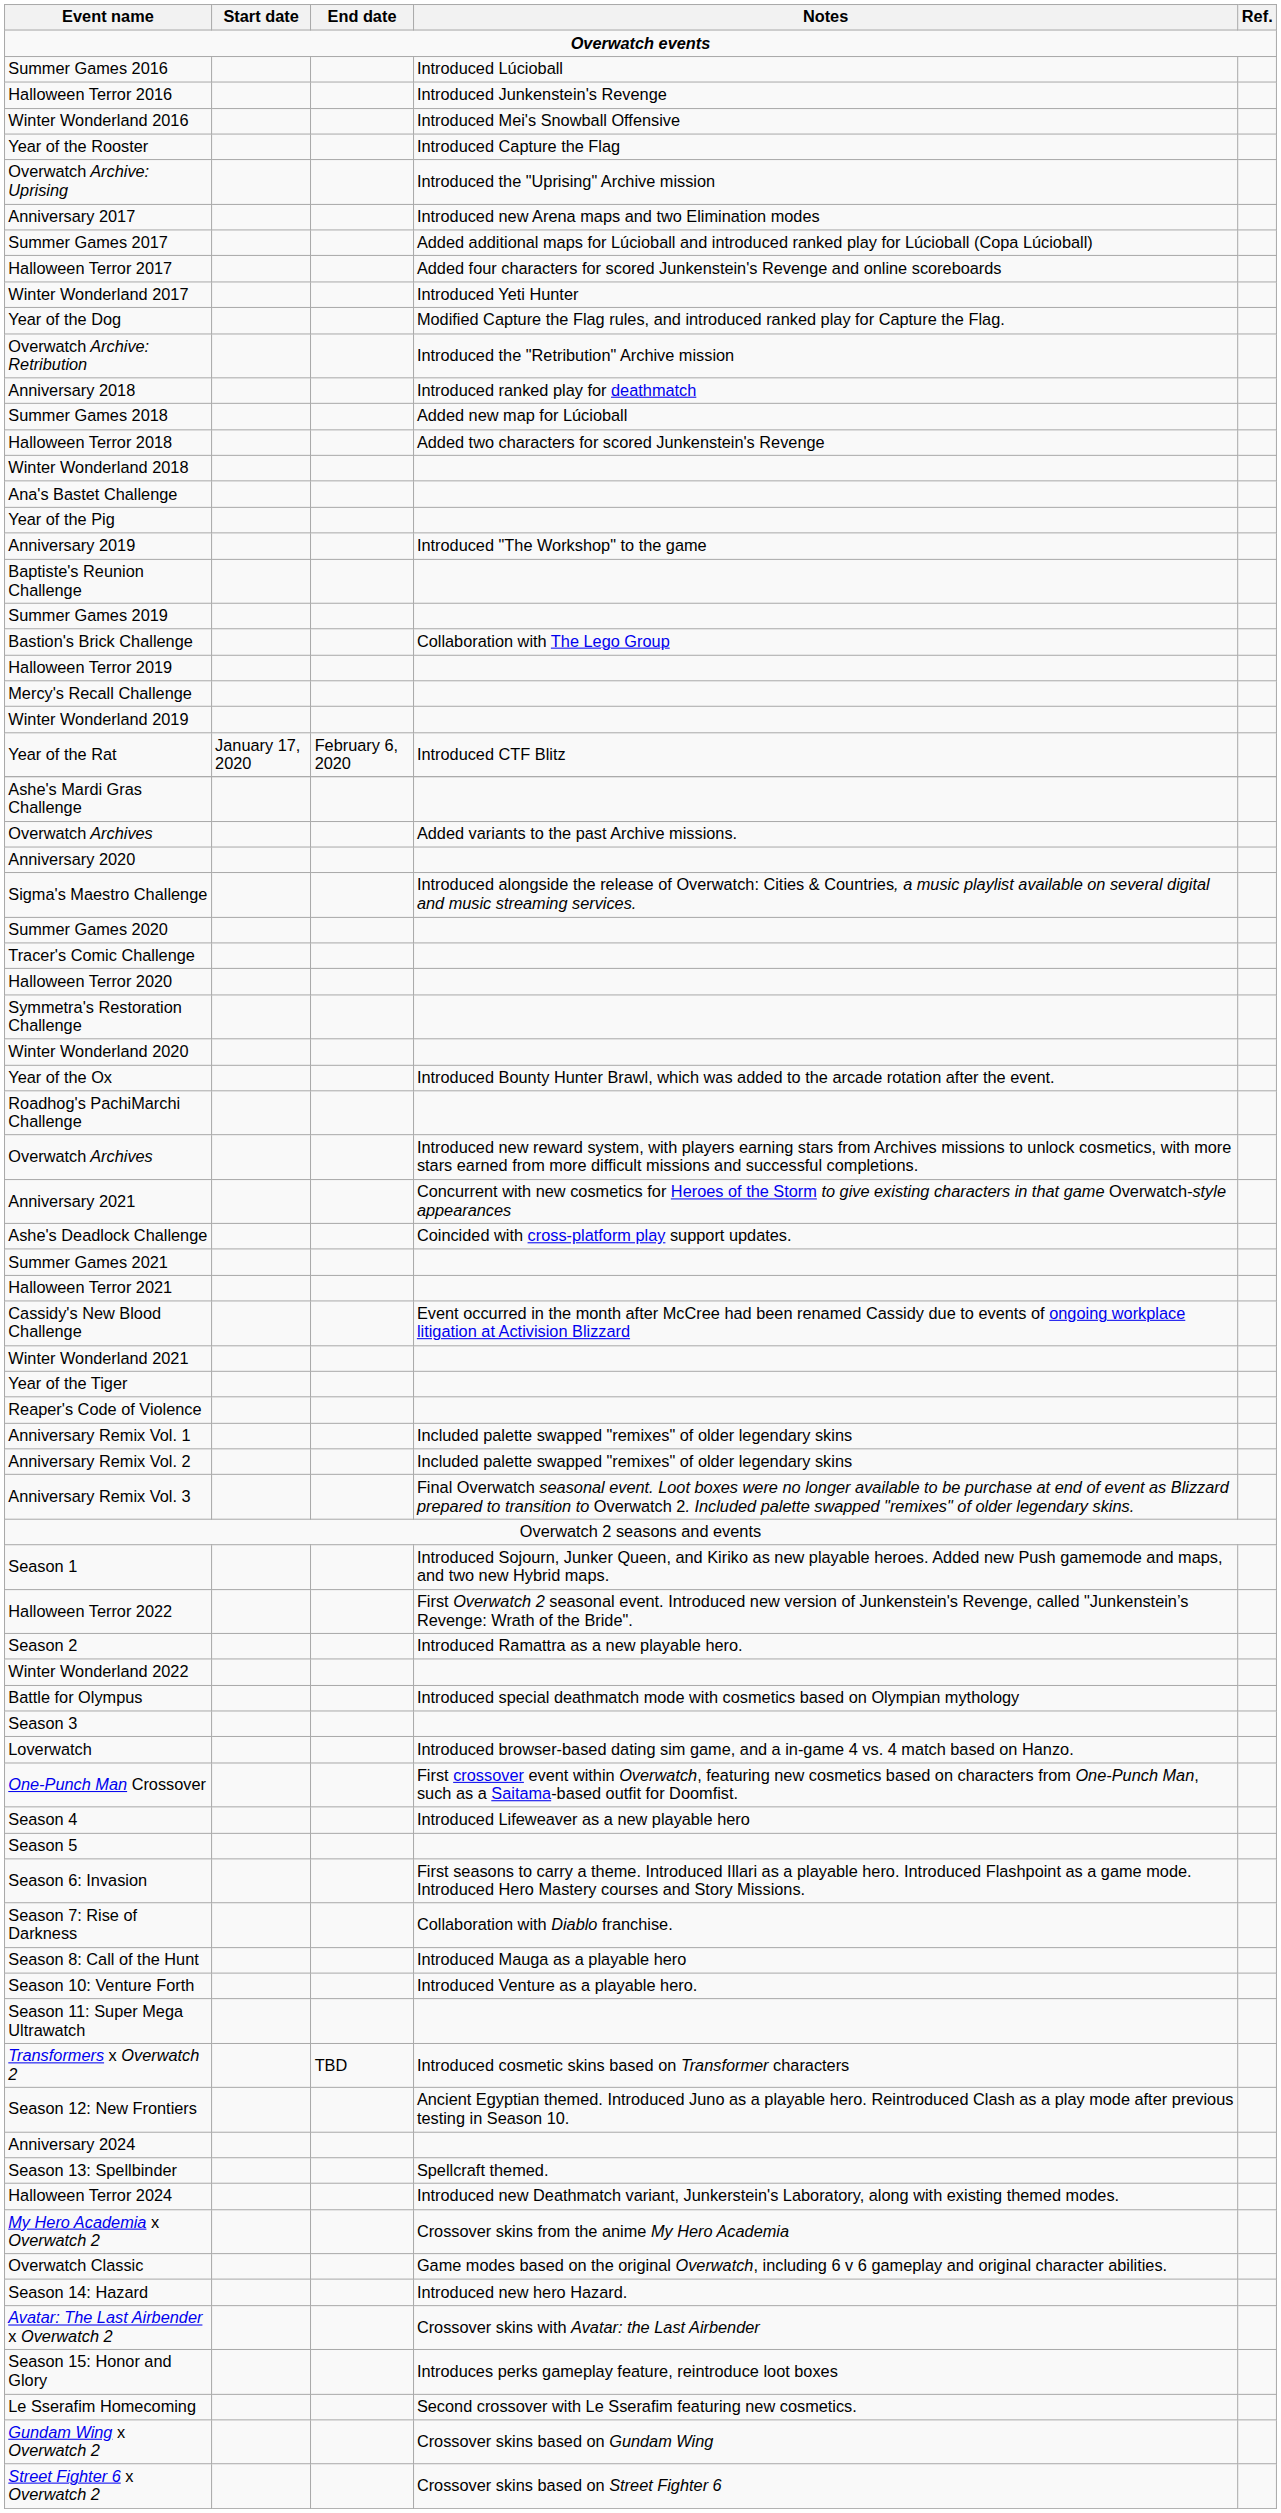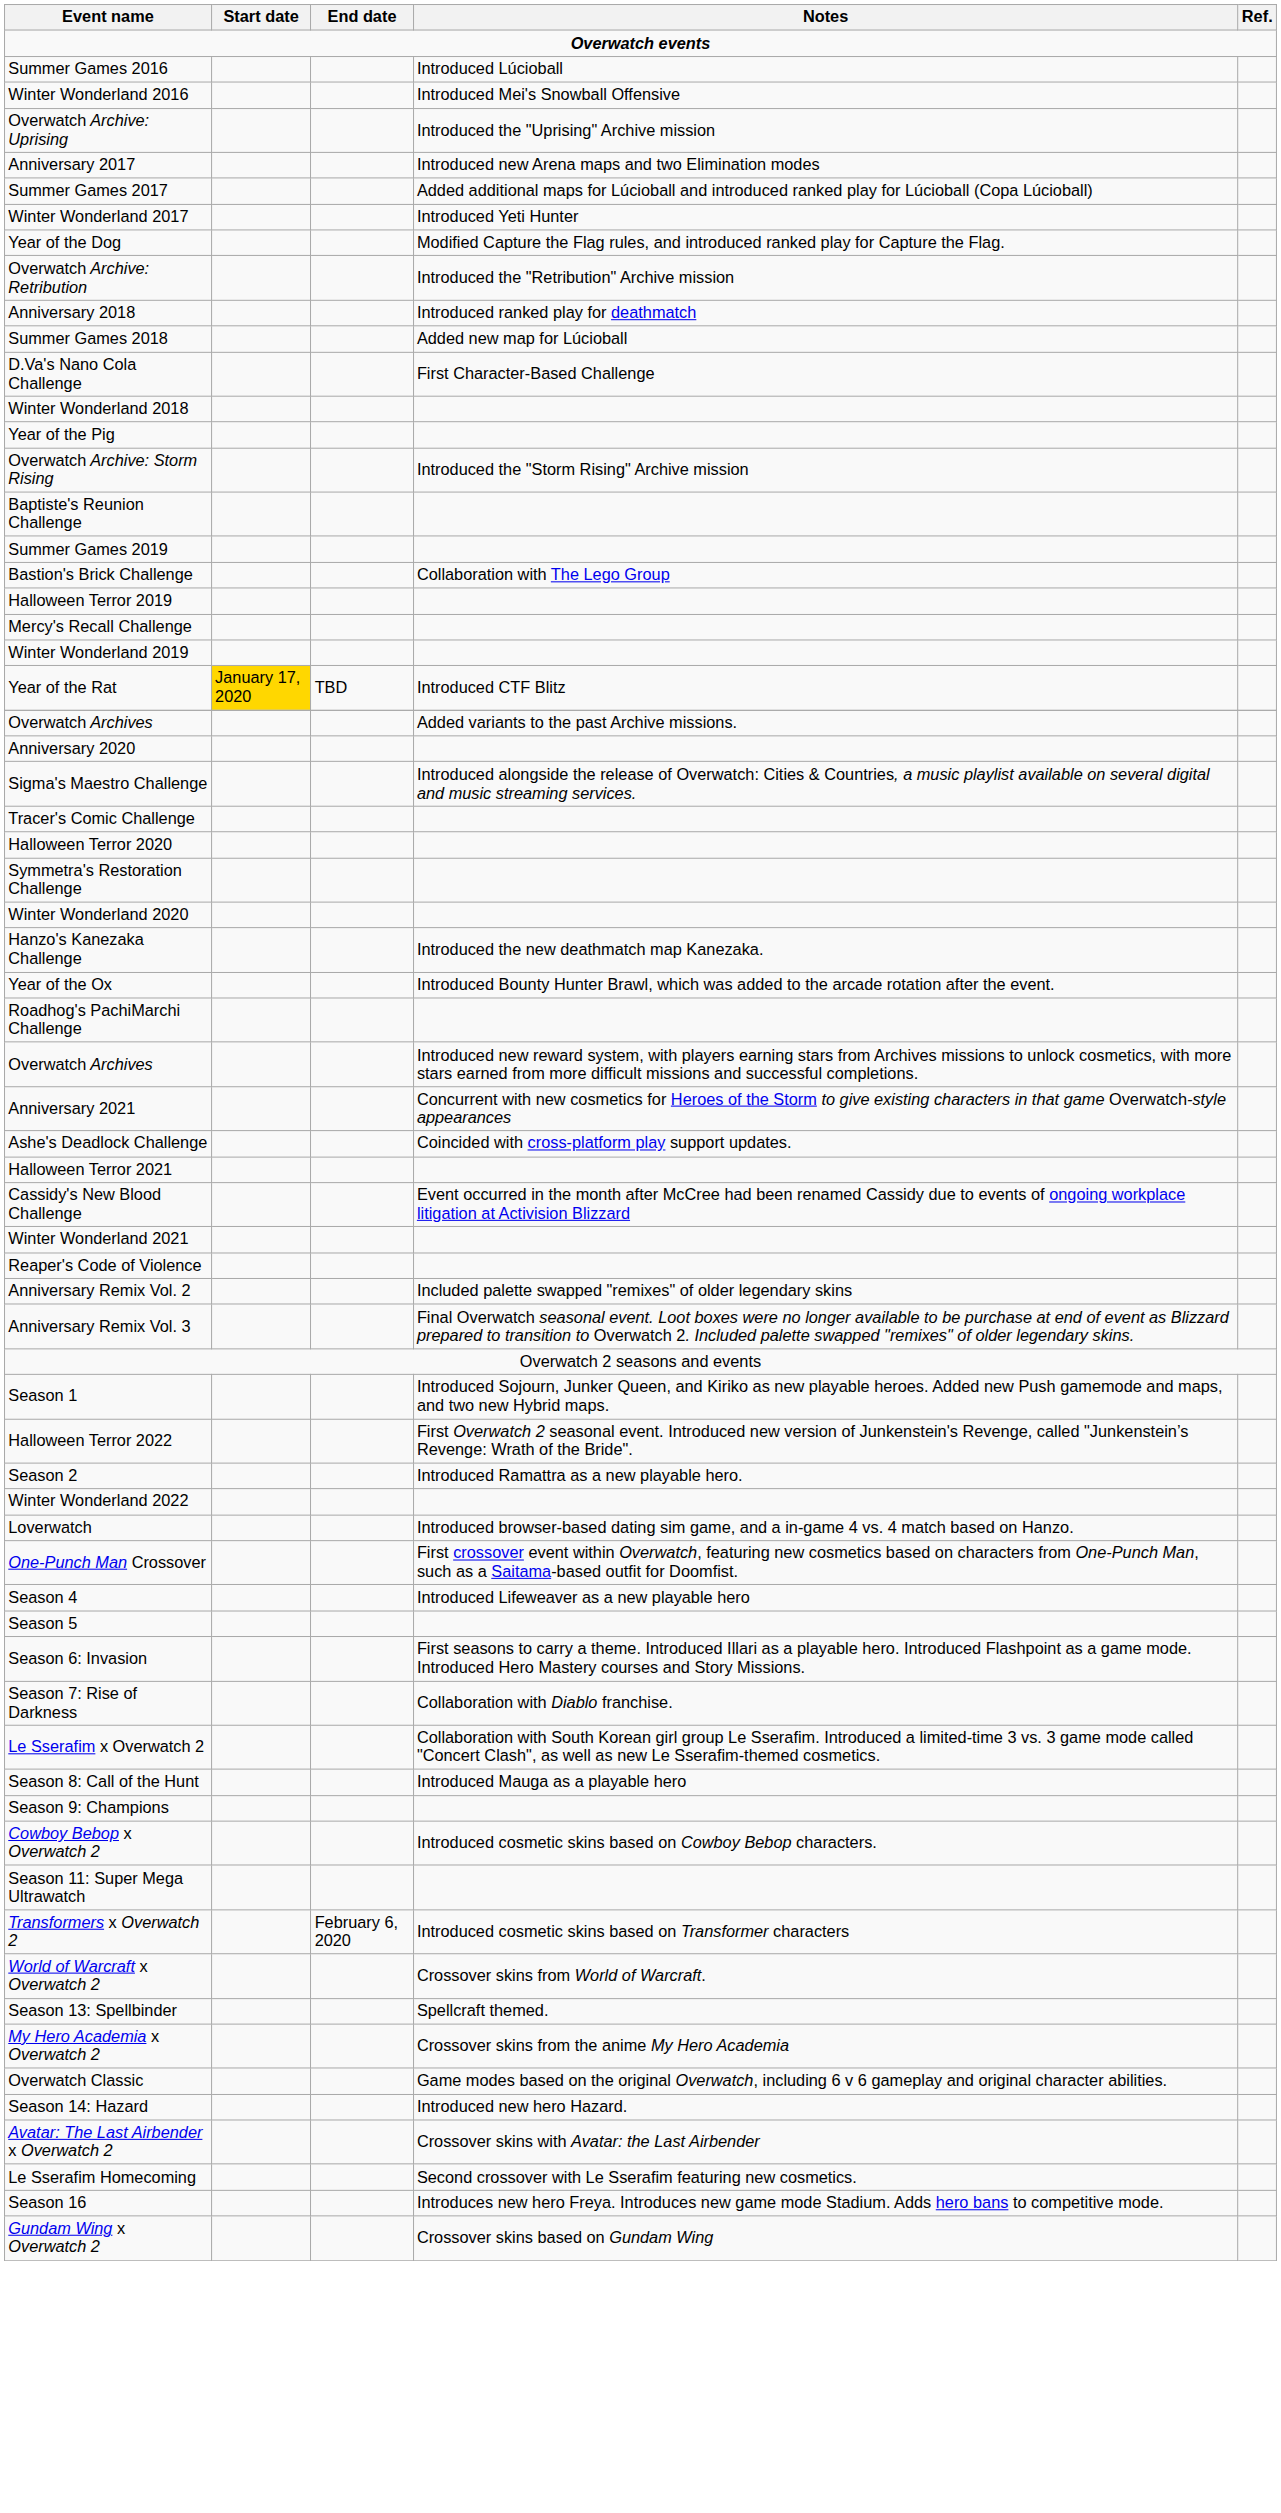 <table class="wikitable sortable">
 <tr>
 <th>Event name</th>
 <th>Start date</th>
 <th>End date</th>
 <th>Notes</th>
 <th>Ref.</th>
 </tr>
 <tr>
 <td colspan="5" style="text-align: center;"><strong><em>Overwatch<em> events<strong></td>
 </tr>
 <tr>
 <td>Summer Games 2016</td>
 <td></td>
 <td></td>
 <td>Introduced Lúcioball</td>
 <td></td>
 </tr>
 <tr>
-<td>Halloween Terror 2016</td>
-<td></td>
-<td></td>
-<td>Introduced Junkenstein's Revenge</td>
-<td></td>
-</tr>
-<tr>
 <td>Winter Wonderland 2016</td>
 <td></td>
 <td></td>
 <td>Introduced Mei's Snowball Offensive</td>
-<td></td>
-</tr>
-<tr>
-<td>Year of the Rooster</td>
-<td></td>
-<td></td>
-<td>Introduced Capture the Flag</td>
 <td></td>
 </tr>
 <tr>
 <td></em>Overwatch<em> Archive: Uprising</td>
 <td></td>
 <td></td>
 <td>Introduced the "Uprising" Archive mission</td>
 <td></td>
 </tr>
 <tr>
 <td>Anniversary 2017</td>
 <td></td>
 <td></td>
 <td>Introduced new Arena maps and two Elimination modes</td>
 <td></td>
 </tr>
 <tr>
 <td>Summer Games 2017</td>
 <td></td>
 <td></td>
 <td>Added additional maps for Lúcioball and introduced ranked play for Lúcioball (Copa Lúcioball)</td>
-<td></td>
-</tr>
-<tr>
-<td>Halloween Terror 2017</td>
-<td></td>
-<td></td>
-<td>Added four characters for scored Junkenstein's Revenge and online scoreboards</td>
 <td></td>
 </tr>
 <tr>
 <td>Winter Wonderland 2017</td>
 <td></td>
 <td></td>
 <td>Introduced Yeti Hunter</td>
 <td></td>
 </tr>
 <tr>
 <td>Year of the Dog</td>
 <td></td>
 <td></td>
 <td>Modified Capture the Flag rules, and introduced ranked play for Capture the Flag.</td>
 <td></td>
 </tr>
 <tr>
 <td></em>Overwatch<em> Archive: Retribution</td>
 <td></td>
 <td></td>
 <td>Introduced the "Retribution" Archive mission</td>
 <td></td>
 </tr>
 <tr>
 <td>Anniversary 2018</td>
 <td></td>
 <td></td>
 <td>Introduced ranked play for <a href='#'>deathmatch</a></td>
 <td></td>
 </tr>
 <tr>
 <td>Summer Games 2018</td>
 <td></td>
 <td></td>
 <td>Added new map for Lúcioball</td>
 <td></td>
 </tr>
 <tr>
-<td>Halloween Terror 2018</td>
+<td>D.Va's Nano Cola Challenge</td>
 <td></td>
 <td></td>
-<td>Added two characters for scored Junkenstein's Revenge</td>
+<td>First Character-Based Challenge</td>
 <td></td>
 </tr>
 <tr>
 <td>Winter Wonderland 2018</td>
-<td></td>
-<td></td>
-<td></td>
-<td></td>
-</tr>
-<tr>
-<td>Ana's Bastet Challenge</td>
 <td></td>
 <td></td>
 <td></td>
 <td></td>
 </tr>
 <tr>
 <td>Year of the Pig</td>
 <td></td>
 <td></td>
 <td></td>
 <td></td>
 </tr>
 <tr>
-<td>Anniversary 2019</td>
+<td></em>Overwatch<em> Archive: Storm Rising</td>
 <td></td>
 <td></td>
-<td>Introduced "The Workshop" to the game</td>
+<td>Introduced the "Storm Rising" Archive mission</td>
 <td></td>
 </tr>
 <tr>
 <td>Baptiste's Reunion Challenge</td>
 <td></td>
 <td></td>
 <td></td>
 <td></td>
 </tr>
 <tr>
 <td>Summer Games 2019</td>
 <td></td>
 <td></td>
 <td></td>
 <td></td>
 </tr>
 <tr>
 <td>Bastion's Brick Challenge</td>
 <td></td>
 <td></td>
 <td>Collaboration with <a href='#'>The Lego Group</a></td>
 <td></td>
 </tr>
 <tr>
 <td>Halloween Terror 2019</td>
 <td></td>
 <td></td>
 <td></td>
 <td></td>
 </tr>
 <tr>
 <td>Mercy's Recall Challenge</td>
 <td></td>
 <td></td>
 <td></td>
 <td></td>
 </tr>
 <tr>
 <td>Winter Wonderland 2019</td>
 <td></td>
 <td></td>
 <td></td>
 <td></td>
 </tr>
 <tr>
 <td>Year of the Rat</td>
-<td>January 17, 2020</td>
-<td>February 6, 2020</td>
+<td style="background: gold;">January 17, 2020</td>
+<td>TBD</td>
 <td>Introduced CTF Blitz</td>
 <td></td>
 </tr>
 <tr>
-</tr>
-<tr>
-<td>Ashe's Mardi Gras Challenge</td>
-<td></td>
-<td></td>
-<td></td>
-<td></td>
 </tr>
 <tr>
 <td></em>Overwatch<em> Archives</td>
 <td></td>
 <td></td>
 <td>Added variants to the past Archive missions.</td>
 <td></td>
 </tr>
 <tr>
 <td>Anniversary 2020</td>
 <td></td>
 <td></td>
 <td></td>
 <td></td>
 </tr>
 <tr>
 <td>Sigma's Maestro Challenge</td>
 <td></td>
 <td></td>
 <td>Introduced alongside the release of </em>Overwatch: Cities & Countries<em>, a music playlist available on several digital and music streaming services.</td>
-<td></td>
-</tr>
-<tr>
-<td>Summer Games 2020</td>
-<td></td>
-<td></td>
-<td></td>
 <td></td>
 </tr>
 <tr>
 <td>Tracer's Comic Challenge</td>
 <td></td>
 <td></td>
 <td></td>
 <td></td>
 </tr>
 <tr>
 <td>Halloween Terror 2020</td>
 <td></td>
 <td></td>
 <td></td>
 <td></td>
 </tr>
 <tr>
 <td>Symmetra's Restoration Challenge</td>
 <td></td>
 <td></td>
 <td></td>
 <td></td>
 </tr>
 <tr>
 <td>Winter Wonderland 2020</td>
 <td></td>
 <td></td>
 <td></td>
+<td></td>
+</tr>
+<tr>
+<td>Hanzo's Kanezaka Challenge</td>
+<td></td>
+<td></td>
+<td>Introduced the new deathmatch map Kanezaka.</td>
 <td></td>
 </tr>
 <tr>
 <td>Year of the Ox</td>
 <td></td>
 <td></td>
 <td>Introduced Bounty Hunter Brawl, which was added to the arcade rotation after the event.</td>
 <td></td>
 </tr>
 <tr>
 <td>Roadhog's PachiMarchi Challenge</td>
 <td></td>
 <td></td>
 <td></td>
 <td></td>
 </tr>
 <tr>
 <td></em>Overwatch<em> Archives</td>
 <td></td>
 <td></td>
 <td>Introduced new reward system, with players earning stars from Archives missions to unlock cosmetics, with more stars earned from more difficult missions and successful completions.</td>
 <td></td>
 </tr>
 <tr>
 <td>Anniversary 2021</td>
 <td></td>
 <td></td>
 <td>Concurrent with new cosmetics for </em><a href='#'>Heroes of the Storm</a><em> to give existing characters in that game </em>Overwatch<em>-style appearances</td>
 <td></td>
 </tr>
 <tr>
 <td>Ashe's Deadlock Challenge</td>
 <td></td>
 <td></td>
 <td>Coincided with <a href='#'>cross-platform play</a> support updates.</td>
 <td></td>
 </tr>
 <tr>
-<td>Summer Games 2021</td>
-<td></td>
-<td></td>
-<td></td>
-<td></td>
-</tr>
-<tr>
 <td>Halloween Terror 2021</td>
 <td></td>
 <td></td>
 <td></td>
 <td></td>
 </tr>
 <tr>
 <td>Cassidy's New Blood Challenge</td>
 <td></td>
 <td></td>
 <td>Event occurred in the month after McCree had been renamed Cassidy due to events of <a href='#'>ongoing workplace litigation at Activision Blizzard</a></td>
 <td></td>
 </tr>
 <tr>
 <td>Winter Wonderland 2021</td>
 <td></td>
 <td></td>
 <td></td>
 <td></td>
 </tr>
 <tr>
-<td>Year of the Tiger</td>
-<td></td>
-<td></td>
-<td></td>
-<td></td>
-</tr>
-<tr>
 <td>Reaper's Code of Violence</td>
 <td></td>
 <td></td>
 <td></td>
-<td></td>
-</tr>
-<tr>
-<td>Anniversary Remix Vol. 1</td>
-<td></td>
-<td></td>
-<td>Included palette swapped "remixes" of older legendary skins</td>
 <td></td>
 </tr>
 <tr>
 <td>Anniversary Remix Vol. 2</td>
 <td></td>
 <td></td>
 <td>Included palette swapped "remixes" of older legendary skins</td>
 <td></td>
 </tr>
 <tr>
 <td>Anniversary Remix Vol. 3</td>
 <td></td>
 <td></td>
 <td>Final </em>Overwatch<em> seasonal event. Loot boxes were no longer available to be purchase at end of event as Blizzard prepared to transition to </em>Overwatch 2<em>. Included palette swapped "remixes" of older legendary skins.</td>
 <td></td>
 </tr>
 <tr>
 <td colspan="5" style="text-align: center;"></em></strong>Overwatch 2</em> seasons and events</strong></td>
 </tr>
 <tr>
 <td>Season 1</td>
 <td></td>
 <td></td>
 <td>Introduced Sojourn, Junker Queen, and Kiriko as new playable heroes. Added new Push gamemode and maps, and two new Hybrid maps.</td>
 <td></td>
 </tr>
 <tr>
 <td>Halloween Terror 2022</td>
 <td></td>
 <td></td>
 <td>First <em>Overwatch 2</em> seasonal event. Introduced new version of Junkenstein's Revenge, called "Junkenstein’s Revenge: Wrath of the Bride".</td>
 <td></td>
 </tr>
 <tr>
 <td>Season 2</td>
 <td></td>
 <td></td>
 <td>Introduced Ramattra as a new playable hero.</td>
 </tr>
 <tr>
 <td>Winter Wonderland 2022</td>
-<td></td>
-<td></td>
-<td></td>
-<td></td>
-</tr>
-<tr>
-<td>Battle for Olympus</td>
-<td></td>
-<td></td>
-<td>Introduced special deathmatch mode with cosmetics based on Olympian mythology</td>
-<td></td>
-</tr>
-<tr>
-<td>Season 3</td>
 <td></td>
 <td></td>
 <td></td>
 <td></td>
 </tr>
 <tr>
 <td>Loverwatch</td>
 <td></td>
 <td></td>
 <td>Introduced browser-based dating sim game, and a in-game 4 vs. 4 match based on Hanzo.</td>
 <td></td>
 </tr>
 <tr>
 <td><em><a href='#'>One-Punch Man</a></em> Crossover</td>
 <td></td>
 <td></td>
 <td>First <a href='#'>crossover</a> event within <em>Overwatch</em>, featuring new cosmetics based on characters from <em>One-Punch Man</em>, such as a <a href='#'>Saitama</a>-based outfit for Doomfist.</td>
 <td></td>
 </tr>
 <tr>
 <td>Season 4</td>
 <td></td>
 <td></td>
 <td>Introduced Lifeweaver as a new playable hero</td>
 <td></td>
 </tr>
 <tr>
 <td>Season 5</td>
 <td></td>
 <td></td>
 <td></td>
 <td></td>
 </tr>
 <tr>
 <td>Season 6: Invasion</td>
 <td></td>
 <td></td>
 <td>First seasons to carry a theme. Introduced Illari as a playable hero. Introduced Flashpoint as a game mode. Introduced Hero Mastery courses and Story Missions.</td>
 <td></td>
 </tr>
 <tr>
 <td>Season 7: Rise of Darkness</td>
 <td></td>
 <td></td>
 <td>Collaboration with <em>Diablo</em> franchise.</td>
 <td></td>
 </tr>
 <tr>
+<td><a href='#'>Le Sserafim</a> x Overwatch 2</td>
+<td></td>
+<td></td>
+<td>Collaboration with South Korean girl group Le Sserafim. Introduced a limited-time 3 vs. 3 game mode called "Concert Clash", as well as new Le Sserafim-themed cosmetics.</td>
+<td></td>
+</tr>
+<tr>
 <td>Season 8: Call of the Hunt</td>
 <td></td>
 <td></td>
 <td>Introduced Mauga as a playable hero</td>
 <td></td>
 </tr>
 <tr>
-<td>Season 10: Venture Forth</td>
+<td>Season 9: Champions</td>
 <td></td>
 <td></td>
-<td>Introduced Venture as a playable hero.</td>
+<td></td>
+<td></td>
+</tr>
+<tr>
+<td><em><a href='#'>Cowboy Bebop</a></em> x <em>Overwatch 2</em></td>
+<td></td>
+<td></td>
+<td>Introduced cosmetic skins based on <em>Cowboy Bebop</em> characters.</td>
 <td></td>
 </tr>
 <tr>
 <td>Season 11: Super Mega Ultrawatch</td>
 <td></td>
 <td></td>
 <td></td>
 <td></td>
 </tr>
 <tr>
 <td><em><a href='#'>Transformers</a></em> x <em>Overwatch 2</em></td>
 <td></td>
-<td>TBD</td>
+<td>February 6, 2020</td>
 <td>Introduced cosmetic skins based on <em>Transformer</em> characters</td>
 <td></td>
 </tr>
 <tr>
-<td>Season 12: New Frontiers</td>
+<td><em><a href='#'>World of Warcraft</a></em> x <em>Overwatch 2</em></td>
 <td></td>
 <td></td>
-<td>Ancient Egyptian themed. Introduced Juno as a playable hero. Reintroduced Clash as a play mode after previous testing in Season 10.</td>
-<td></td>
-</tr>
-<tr>
-<td>Anniversary 2024</td>
-<td></td>
-<td></td>
-<td></td>
+<td>Crossover skins from <em>World of Warcraft</em>.</td>
 <td></td>
 </tr>
 <tr>
 <td>Season 13: Spellbinder</td>
 <td></td>
 <td></td>
 <td>Spellcraft themed.</td>
-<td></td>
-</tr>
-<tr>
-<td>Halloween Terror 2024</td>
-<td></td>
-<td></td>
-<td>Introduced new Deathmatch variant, Junkerstein's Laboratory, along with existing themed modes.</td>
 <td></td>
 </tr>
 <tr>
 <td><em><a href='#'>My Hero Academia</a></em> x <em>Overwatch 2</em></td>
 <td></td>
 <td></td>
 <td>Crossover skins from the anime <em>My Hero Academia</em></td>
 <td></td>
 </tr>
 <tr>
 <td>Overwatch Classic</td>
 <td></td>
 <td></td>
 <td>Game modes based on the original <em>Overwatch</em>, including 6 v 6 gameplay and original character abilities.</td>
 <td></td>
 </tr>
 <tr>
 <td>Season 14: Hazard</td>
 <td></td>
 <td></td>
 <td>Introduced new hero Hazard.</td>
 <td></td>
 </tr>
 <tr>
 <td><em><a href='#'>Avatar: The Last Airbender</a></em> x <em>Overwatch 2</em></td>
 <td></td>
 <td></td>
 <td>Crossover skins with <em>Avatar: the Last Airbender</em></td>
 <td></td>
 </tr>
 <tr>
-<td>Season 15: Honor and Glory</td>
-<td></td>
-<td></td>
-<td>Introduces perks gameplay feature, reintroduce loot boxes</td>
-<td></td>
-</tr>
-<tr>
 <td>Le Sserafim Homecoming</td>
 <td></td>
 <td></td>
 <td>Second crossover with Le Sserafim featuring new cosmetics.</td>
+<td></td>
+</tr>
+<tr>
+<td>Season 16</td>
+<td></td>
+<td></td>
+<td>Introduces new hero Freya. Introduces new game mode Stadium. Adds <a href='#'>hero bans</a> to competitive mode.</td>
 <td></td>
 </tr>
 <tr>
 <td><em><a href='#'>Gundam Wing</a></em> x <em>Overwatch 2</em></td>
 <td></td>
 <td></td>
 <td>Crossover skins based on <em>Gundam Wing</em></td>
 <td></td>
 </tr>
-<tr>
-<td><em><a href='#'>Street Fighter 6</a></em> x <em>Overwatch 2</em></td>
-<td></td>
-<td></td>
-<td>Crossover skins based on <em>Street Fighter 6</em></td>
-<td></td>
-</tr>
 </table>
